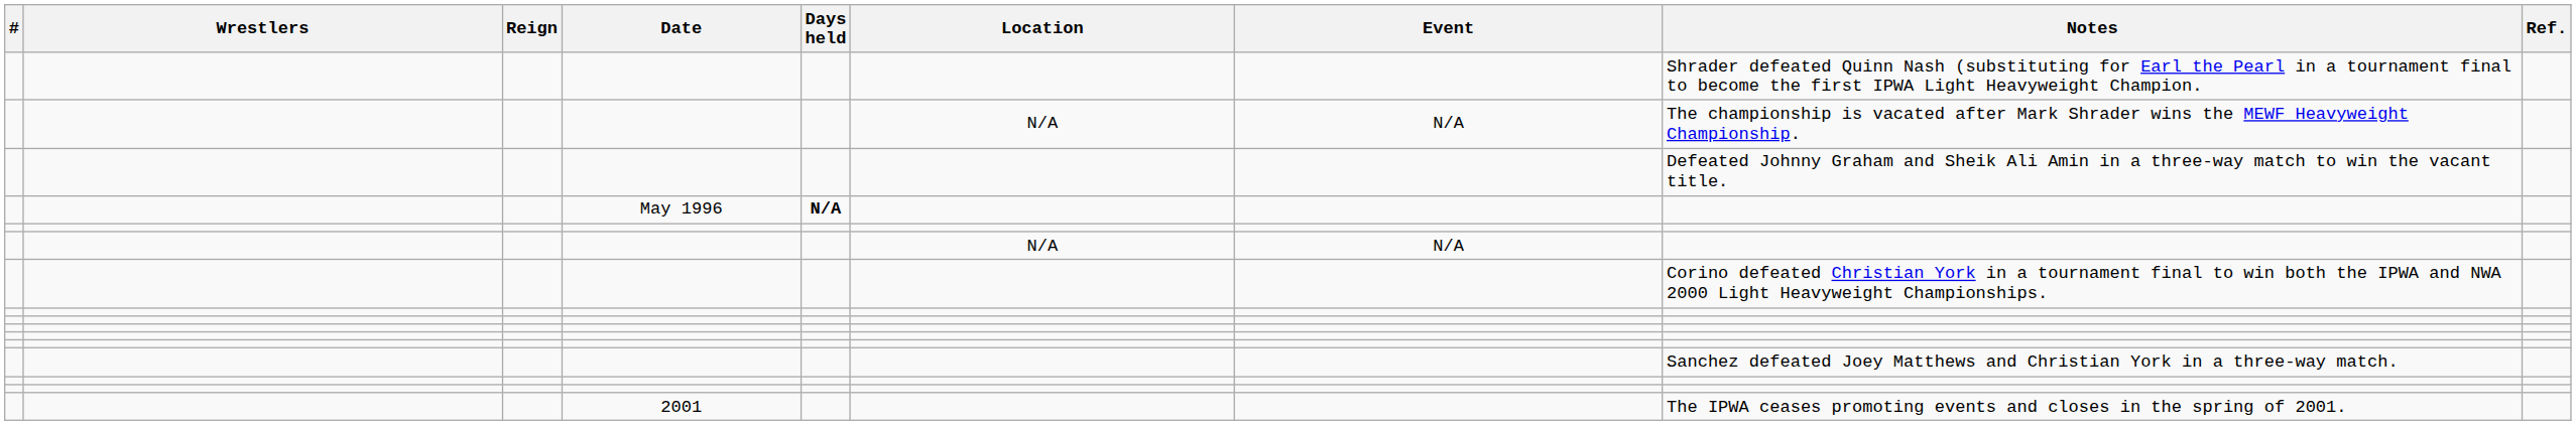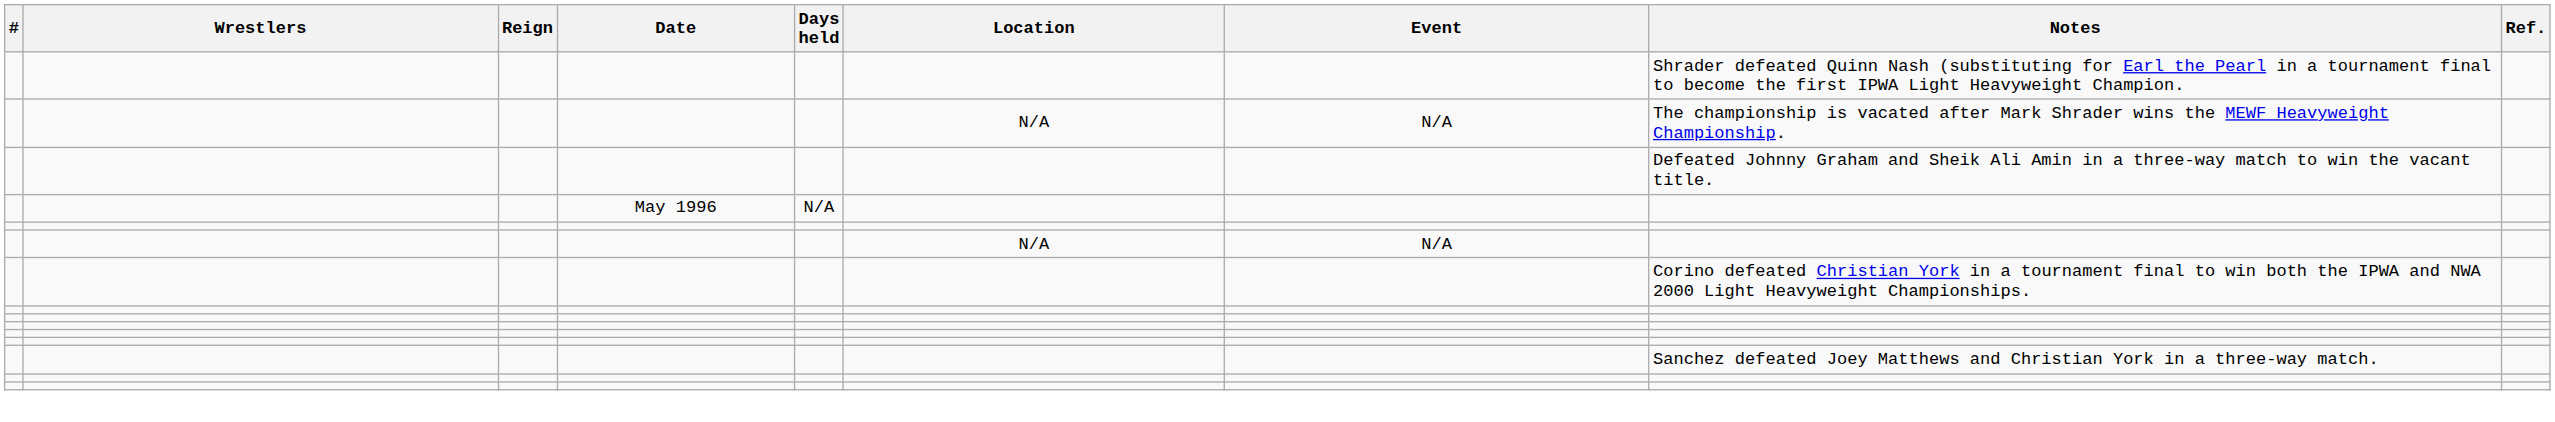 <table class="wikitable sortable" width=98% style="text-align:center;">
 <tr>
 <th width=0%>#</th>
 <th width=20%>Wrestlers</th>
 <th width=0%>Reign</th>
 <th width=10%>Date</th>
 <th width=0%>Days<br>held</th>
 <th width=16%>Location</th>
 <th width=18%>Event</th>
 <th width=60% class="unsortable">Notes</th>
 <th width=0% class="unsortable">Ref.</th>
 </tr>
 <tr>
 <td></td>
 <td></td>
 <td></td>
 <td></td>
 <td></td>
 <td></td>
 <td></td>
 <td align="left">Shrader defeated Quinn Nash (substituting for <a href='#'>Earl the Pearl</a> in a tournament final to become the first IPWA Light Heavyweight Champion.</td>
 <td align="left"></td>
 </tr>
 <tr>
 <td></td>
 <td></td>
 <td></td>
 <td></td>
 <td></td>
 <td>N/A</td>
 <td>N/A</td>
 <td align="left">The championship is vacated after Mark Shrader wins the <a href='#'>MEWF Heavyweight Championship</a>.</td>
 <td align="left"></td>
 </tr>
 <tr>
 <td></td>
 <td></td>
 <td></td>
 <td></td>
 <td></td>
 <td></td>
 <td></td>
 <td align="left">Defeated Johnny Graham and Sheik Ali Amin in a three-way match to win the vacant title.</td>
 <td align="left"></td>
 </tr>
 <tr>
 <td></td>
 <td></td>
 <td></td>
 <td>May 1996</td>
-<td><strong>N/A</strong></td>
+<td>N/A</td>
 <td></td>
 <td></td>
 <td align="left"></td>
 <td align="left"></td>
 </tr>
 <tr>
 <td></td>
 <td></td>
 <td></td>
 <td></td>
 <td></td>
 <td></td>
 <td></td>
 <td align="left"></td>
 <td align="left"> </td>
 </tr>
 <tr>
 <td></td>
 <td></td>
 <td></td>
 <td></td>
 <td></td>
 <td>N/A</td>
 <td>N/A</td>
 <td align="left"></td>
 <td align="left"></td>
 </tr>
 <tr>
 <td></td>
 <td></td>
 <td></td>
 <td></td>
 <td></td>
 <td></td>
 <td></td>
 <td align="left">Corino defeated <a href='#'>Christian York</a> in a tournament final to win both the IPWA and NWA 2000 Light Heavyweight Championships.</td>
 <td align="left"> </td>
 </tr>
 <tr>
 <td></td>
 <td></td>
 <td></td>
 <td></td>
 <td></td>
 <td></td>
 <td></td>
 <td align="left"></td>
 <td align="left"> </td>
 </tr>
 <tr>
 <td></td>
 <td></td>
 <td></td>
 <td></td>
 <td></td>
 <td></td>
 <td></td>
 <td align="left"></td>
 <td align="left"></td>
 </tr>
 <tr>
 <td></td>
 <td></td>
 <td></td>
 <td></td>
 <td></td>
 <td></td>
 <td></td>
 <td align="left"></td>
 <td align="left"></td>
 </tr>
 <tr>
 <td></td>
 <td></td>
 <td></td>
 <td></td>
 <td></td>
 <td></td>
 <td></td>
 <td align="left"></td>
 <td align="left"></td>
 </tr>
 <tr>
 <td></td>
 <td></td>
 <td></td>
 <td></td>
 <td></td>
 <td></td>
 <td></td>
 <td align="left"></td>
 <td align="left"></td>
 </tr>
 <tr>
 <td></td>
 <td></td>
 <td></td>
 <td></td>
 <td></td>
 <td></td>
 <td></td>
 <td align="left">Sanchez defeated Joey Matthews and Christian York in a three-way match.</td>
 <td align="left"></td>
 </tr>
 <tr>
 <td></td>
 <td></td>
 <td></td>
 <td></td>
 <td></td>
 <td></td>
 <td></td>
 <td align="left"></td>
 <td align="left"></td>
 </tr>
 <tr>
 <td></td>
 <td></td>
 <td></td>
 <td></td>
 <td></td>
 <td></td>
 <td></td>
 <td align="left"></td>
 <td align="left"></td>
 </tr>
-<tr>
-<td></td>
-<td></td>
-<td></td>
-<td>2001</td>
-<td></td>
-<td></td>
-<td></td>
-<td align="left">The IPWA ceases promoting events and closes in the spring of 2001.</td>
-<td align="left"></td>
-</tr>
 </table>
